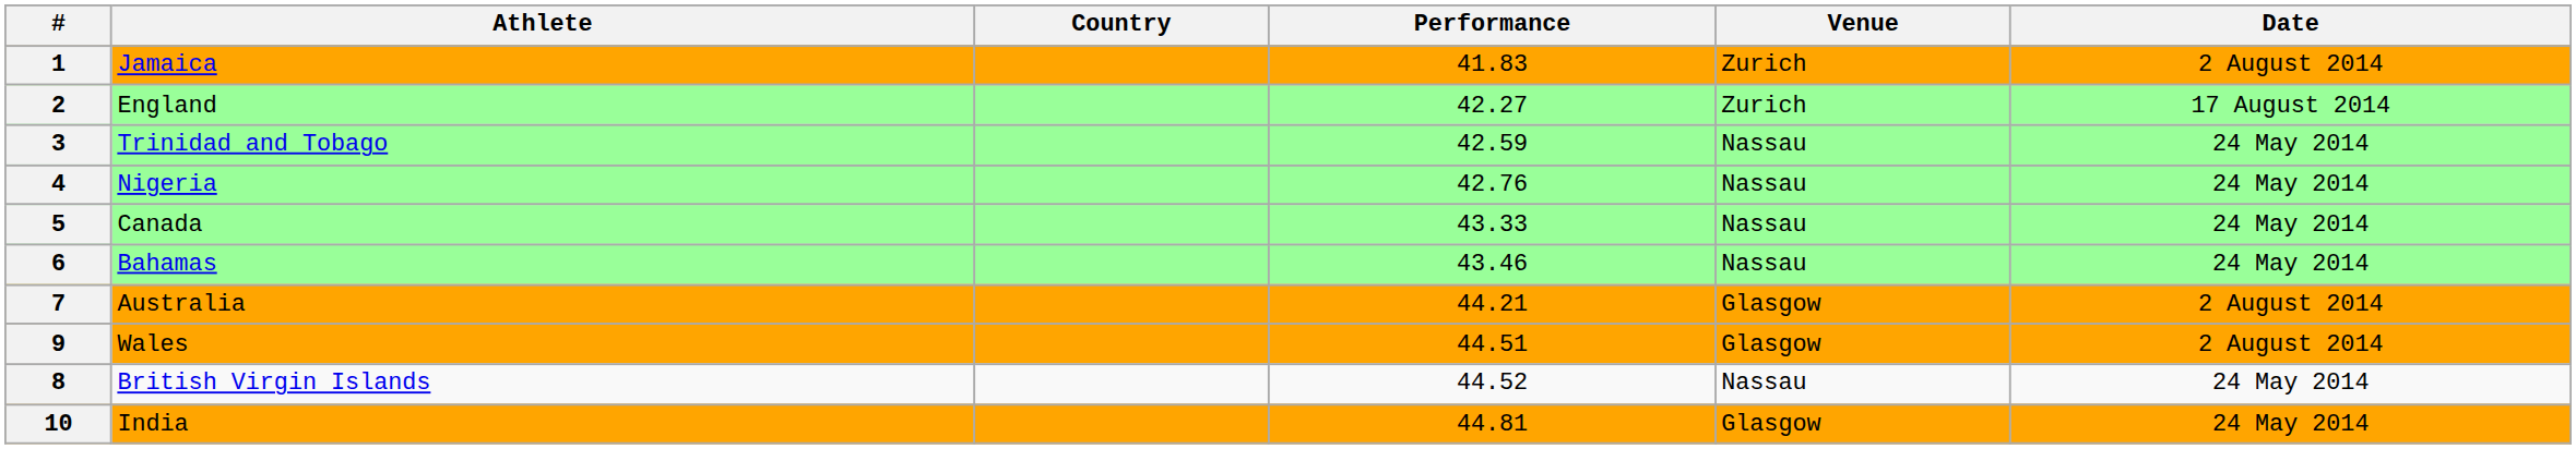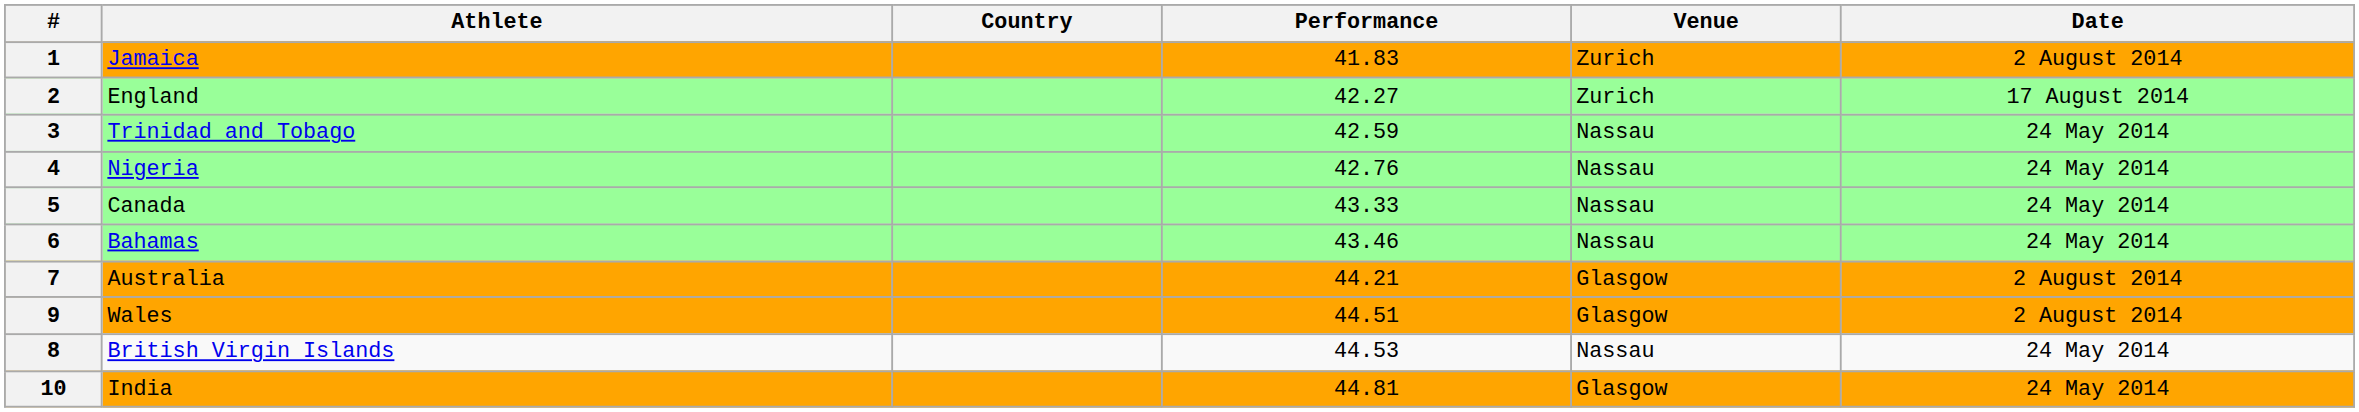 <table class="wikitable" width=100% style="font-size:90%; text-align:center;">
 <tr>
 <th>#</th>
 <th>Athlete</th>
 <th>Country</th>
 <th>Performance</th>
 <th>Venue</th>
 <th>Date</th>
 </tr>
 <tr bgcolor="orange">
 <th>1</th>
 <td align=left><a href='#'>Jamaica</a></td>
 <td align=left></td>
 <td>41.83</td>
 <td align=left> Zurich</td>
 <td>2 August 2014</td>
 </tr>
 <tr bgcolor="99FF99">
 <th>2</th>
 <td align=left>England</td>
 <td align=left></td>
 <td>42.27</td>
 <td align=left> Zurich</td>
 <td>17 August 2014</td>
 </tr>
 <tr bgcolor="99FF99">
 <th>3</th>
 <td align=left><a href='#'>Trinidad and Tobago</a></td>
 <td align=left></td>
 <td>42.59</td>
 <td align=left> Nassau</td>
 <td>24 May 2014</td>
 </tr>
 <tr bgcolor="99FF99">
 <th>4</th>
 <td align=left><a href='#'>Nigeria</a></td>
 <td align=left></td>
 <td>42.76</td>
 <td align=left> Nassau</td>
 <td>24 May 2014</td>
 </tr>
 <tr bgcolor="99FF99">
 <th>5</th>
 <td align=left>Canada</td>
 <td align=left></td>
 <td>43.33</td>
 <td align=left> Nassau</td>
 <td>24 May 2014</td>
 </tr>
 <tr bgcolor="99FF99">
 <th>6</th>
 <td align=left><a href='#'>Bahamas</a></td>
 <td align=left></td>
 <td>43.46</td>
 <td align=left> Nassau</td>
 <td>24 May 2014</td>
 </tr>
 <tr bgcolor="orange">
 <th>7</th>
 <td align=left>Australia</td>
 <td align=left></td>
 <td>44.21</td>
 <td align=left> Glasgow</td>
 <td>2 August 2014</td>
 </tr>
 <tr bgcolor="orange">
 <th>9</th>
 <td align=left>Wales</td>
 <td align=left></td>
 <td>44.51</td>
 <td align=left> Glasgow</td>
 <td>2 August 2014</td>
 </tr>
 <tr>
 <th>8</th>
 <td align=left><a href='#'>British Virgin Islands</a></td>
 <td align=left></td>
-<td>44.52</td>
+<td>44.53</td>
 <td align=left> Nassau</td>
 <td>24 May 2014</td>
 </tr>
 <tr bgcolor="orange">
 <th>10</th>
 <td align=left>India</td>
 <td align=left></td>
 <td>44.81</td>
 <td align=left> Glasgow</td>
 <td>24 May 2014</td>
 </tr>
 </table>
